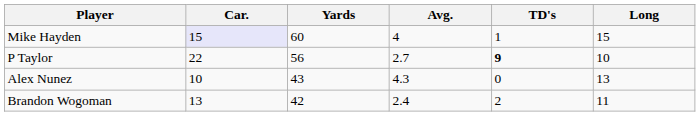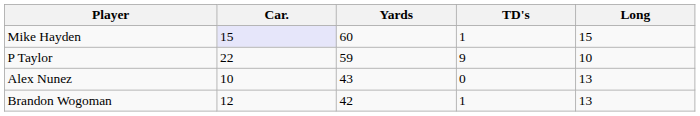 <table class="wikitable sortable">
 <tr>
 <th bgcolor="#DDDDFF" width="16%">Player</th>
 <th bgcolor="#DDDDFF" width="9%">Car.</th>
 <th bgcolor="#DDDDFF" width="9%">Yards</th>
-<th bgcolor="#DDDDFF" width="9%">Avg.</th>
 <th bgcolor="#DDDDFF" width="9%">TD's</th>
 <th bgcolor="#DDDDFF" width="9%">Long</th>
 </tr>
 <tr>
 <td>Mike Hayden</td>
 <td style="background: lavender;">15</td>
 <td>60</td>
-<td>4</td>
 <td>1</td>
 <td>15</td>
 </tr>
 <tr>
 <td>P Taylor</td>
 <td>22</td>
-<td>56</td>
-<td>2.7</td>
-<td><strong>9</strong></td>
+<td>59</td>
+<td>9</td>
 <td>10</td>
 </tr>
 <tr>
 <td>Alex Nunez</td>
 <td>10</td>
 <td>43</td>
-<td>4.3</td>
 <td>0</td>
 <td>13</td>
 </tr>
 <tr>
 <td>Brandon Wogoman</td>
+<td>12</td>
+<td>42</td>
+<td>1</td>
 <td>13</td>
-<td>42</td>
-<td>2.4</td>
-<td>2</td>
-<td>11</td>
 </tr>
 </table>
